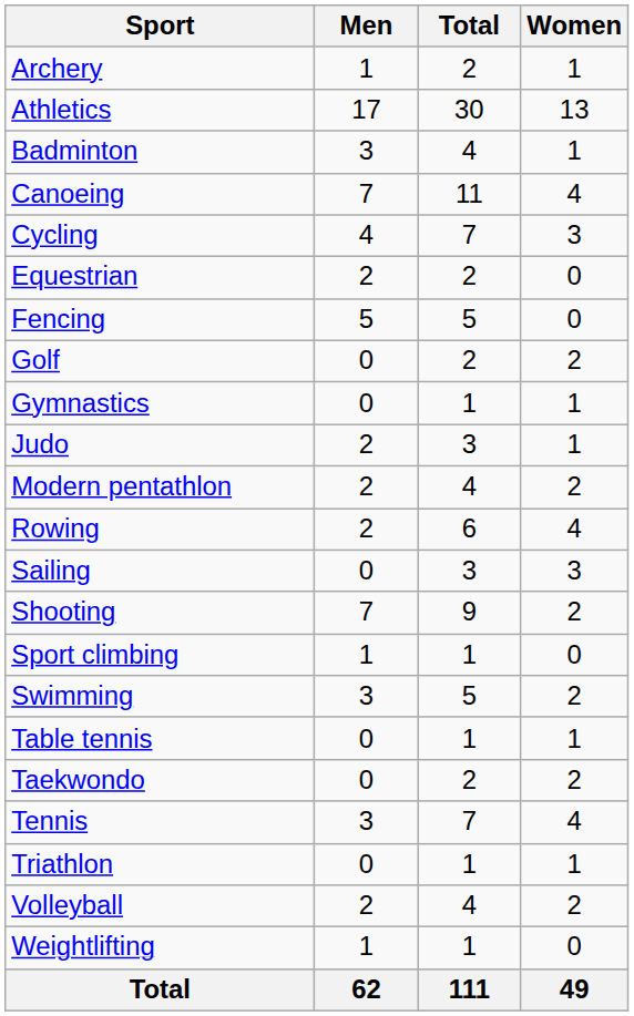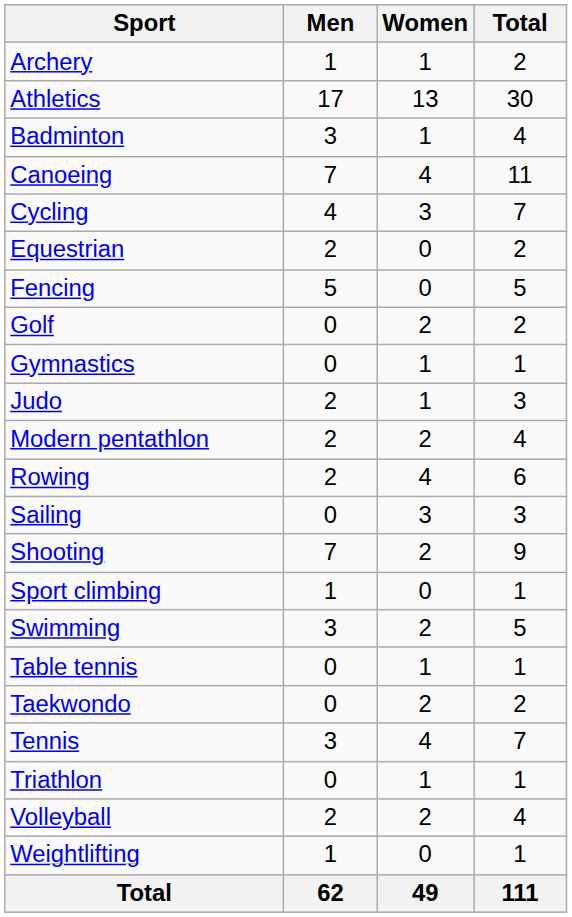 <table class="wikitable sortable" style="text-align:center;">
 <tr>
 <th width=180>Sport</th>
 <th width=55>Men</th>
+<th width=55>Women</th>
 <th width=55>Total</th>
-<th width=55>Women</th>
 </tr>
 <tr>
 <td align=left><a href='#'>Archery</a></td>
 <td>1</td>
+<td>1</td>
 <td>2</td>
-<td>1</td>
 </tr>
 <tr>
 <td align=left><a href='#'>Athletics</a></td>
 <td>17</td>
+<td>13</td>
 <td>30</td>
-<td>13</td>
 </tr>
 <tr>
 <td align=left><a href='#'>Badminton</a></td>
 <td>3</td>
+<td>1</td>
 <td>4</td>
-<td>1</td>
 </tr>
 <tr>
 <td align=left><a href='#'>Canoeing</a></td>
 <td>7</td>
+<td>4</td>
 <td>11</td>
-<td>4</td>
 </tr>
 <tr>
 <td align=left><a href='#'>Cycling</a></td>
 <td>4</td>
+<td>3</td>
 <td>7</td>
-<td>3</td>
 </tr>
 <tr>
 <td align=left><a href='#'>Equestrian</a></td>
 <td>2</td>
+<td>0</td>
 <td>2</td>
-<td>0</td>
 </tr>
 <tr>
 <td align=left><a href='#'>Fencing</a></td>
 <td>5</td>
+<td>0</td>
 <td>5</td>
-<td>0</td>
 </tr>
 <tr>
 <td align=left><a href='#'>Golf</a></td>
 <td>0</td>
 <td>2</td>
 <td>2</td>
 </tr>
 <tr>
 <td align=left><a href='#'>Gymnastics</a></td>
 <td>0</td>
 <td>1</td>
 <td>1</td>
 </tr>
 <tr>
 <td align=left><a href='#'>Judo</a></td>
 <td>2</td>
+<td>1</td>
 <td>3</td>
-<td>1</td>
 </tr>
 <tr>
 <td align=left><a href='#'>Modern pentathlon</a></td>
 <td>2</td>
+<td>2</td>
 <td>4</td>
-<td>2</td>
 </tr>
 <tr>
 <td align=left><a href='#'>Rowing</a></td>
 <td>2</td>
+<td>4</td>
 <td>6</td>
-<td>4</td>
 </tr>
 <tr>
 <td align=left><a href='#'>Sailing</a></td>
 <td>0</td>
 <td>3</td>
 <td>3</td>
 </tr>
 <tr>
 <td align=left><a href='#'>Shooting</a></td>
 <td>7</td>
+<td>2</td>
 <td>9</td>
-<td>2</td>
 </tr>
 <tr>
 <td align=left><a href='#'>Sport climbing</a></td>
 <td>1</td>
+<td>0</td>
 <td>1</td>
-<td>0</td>
 </tr>
 <tr>
 <td align=left><a href='#'>Swimming</a></td>
 <td>3</td>
+<td>2</td>
 <td>5</td>
-<td>2</td>
 </tr>
 <tr>
 <td align=left><a href='#'>Table tennis</a></td>
 <td>0</td>
 <td>1</td>
 <td>1</td>
 </tr>
 <tr>
 <td align=left><a href='#'>Taekwondo</a></td>
 <td>0</td>
 <td>2</td>
 <td>2</td>
 </tr>
 <tr>
 <td align=left><a href='#'>Tennis</a></td>
 <td>3</td>
+<td>4</td>
 <td>7</td>
-<td>4</td>
 </tr>
 <tr>
 <td align=left><a href='#'>Triathlon</a></td>
 <td>0</td>
 <td>1</td>
 <td>1</td>
 </tr>
 <tr>
 <td align=left><a href='#'>Volleyball</a></td>
 <td>2</td>
+<td>2</td>
 <td>4</td>
-<td>2</td>
 </tr>
 <tr>
 <td align=left><a href='#'>Weightlifting</a></td>
 <td>1</td>
+<td>0</td>
 <td>1</td>
-<td>0</td>
 </tr>
 <tr>
 <th>Total</th>
 <th>62</th>
+<th>49</th>
 <th>111</th>
-<th>49</th>
 </tr>
 </table>
